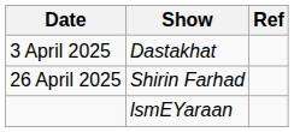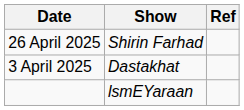 <table class="wikitable">
 <tr>
 <th>Date</th>
 <th>Show</th>
 <th>Ref</th>
 </tr>
 <tr>
-<td>3 April 2025</td>
-<td><em>Dastakhat</em></td>
+<td>26 April 2025</td>
+<td><em>Shirin Farhad</em></td>
 <td></td>
 </tr>
 <tr>
-<td>26 April 2025</td>
-<td><em>Shirin Farhad</em></td>
+<td>3 April 2025</td>
+<td><em>Dastakhat</em></td>
 <td></td>
 </tr>
 <tr>
 <td></td>
 <td><em>lsmEYaraan</em></td>
 <td></td>
 </tr>
 </table>
